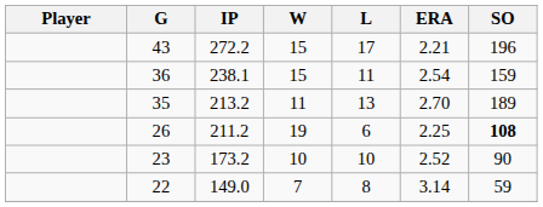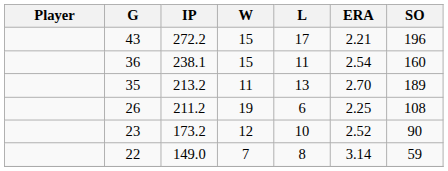 <table class="wikitable sortable">
 <tr>
 <th bgcolor="#DDDDFF" width="16%">Player</th>
 <th bgcolor="#DDDDFF" width="9%">G</th>
 <th bgcolor="#DDDDFF" width="9%">IP</th>
 <th bgcolor="#DDDDFF" width="9%">W</th>
 <th bgcolor="#DDDDFF" width="9%">L</th>
 <th bgcolor="#DDDDFF" width="9%">ERA</th>
 <th bgcolor="#DDDDFF" width="9%">SO</th>
 </tr>
 <tr align="center">
 <td></td>
 <td>43</td>
 <td>272.2</td>
 <td>15</td>
 <td>17</td>
 <td>2.21</td>
 <td>196</td>
 </tr>
 <tr align="center">
 <td></td>
 <td>36</td>
 <td>238.1</td>
 <td>15</td>
 <td>11</td>
 <td>2.54</td>
-<td>159</td>
+<td>160</td>
 </tr>
 <tr align="center">
 <td></td>
 <td>35</td>
 <td>213.2</td>
 <td>11</td>
 <td>13</td>
 <td>2.70</td>
 <td>189</td>
 </tr>
 <tr align="center">
 <td></td>
 <td>26</td>
 <td>211.2</td>
 <td>19</td>
 <td>6</td>
 <td>2.25</td>
-<td><strong>108</strong></td>
+<td>108</td>
 </tr>
 <tr align="center">
 <td></td>
 <td>23</td>
 <td>173.2</td>
-<td>10</td>
+<td>12</td>
 <td>10</td>
 <td>2.52</td>
 <td>90</td>
 </tr>
 <tr align="center">
 <td></td>
 <td>22</td>
 <td>149.0</td>
 <td>7</td>
 <td>8</td>
 <td>3.14</td>
 <td>59</td>
 </tr>
 <tr align="center">
 </tr>
 </table>
